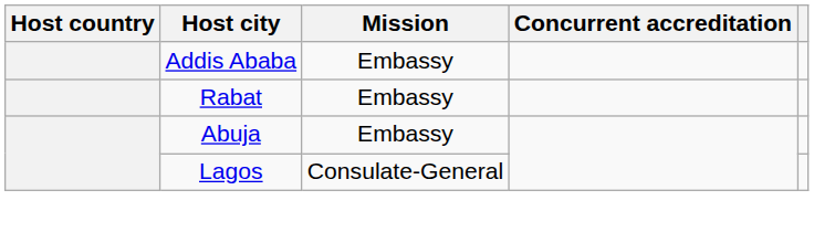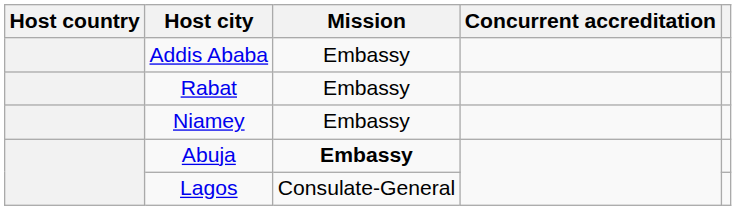 <table class="wikitable plainrowheaders" style="text-align:center;">
 <tr>
 <th scope="col">Host country</th>
 <th scope="col">Host city</th>
 <th scope="col">Mission</th>
 <th scope="col">Concurrent accreditation</th>
 <th scope="col"></th>
 </tr>
 <tr>
 <th scope="row"></th>
 <td><a href='#'>Addis Ababa</a></td>
 <td>Embassy</td>
 <td></td>
 <td></td>
 </tr>
 <tr>
 <th scope="row"></th>
 <td><a href='#'>Rabat</a></td>
 <td>Embassy</td>
 <td></td>
 <td></td>
 </tr>
 <tr>
+<th scope="row"></th>
+<td><a href='#'>Niamey</a></td>
+<td>Embassy</td>
+<td></td>
+<td></td>
+</tr>
+<tr>
 <th scope="row" rowspan="2"></th>
 <td><a href='#'>Abuja</a></td>
-<td>Embassy</td>
+<td><strong>Embassy</strong></td>
 <td rowspan="2"></td>
 <td></td>
 </tr>
 <tr>
 <td><a href='#'>Lagos</a></td>
 <td>Consulate-General</td>
 <td></td>
 </tr>
 </table>
